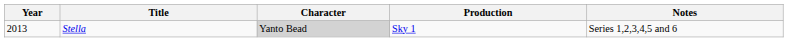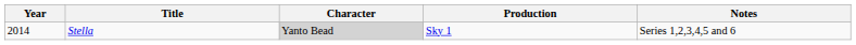 <table class="wikitable">
 <tr>
 <th scope="col" width="80">Year</th>
 <th scope="col" width="300">Title</th>
 <th scope="col" width="200">Character</th>
 <th scope="col" width="300">Production</th>
 <th scope="col" width="300">Notes</th>
 </tr>
 <tr>
-<td>2013</td>
+<td>2014</td>
 <td><em><a href='#'>Stella</a></em></td>
 <td style="background: lightgrey;">Yanto Bead</td>
 <td><a href='#'>Sky 1</a></td>
 <td>Series 1,2,3,4,5 and 6</td>
 </tr>
 </table>
